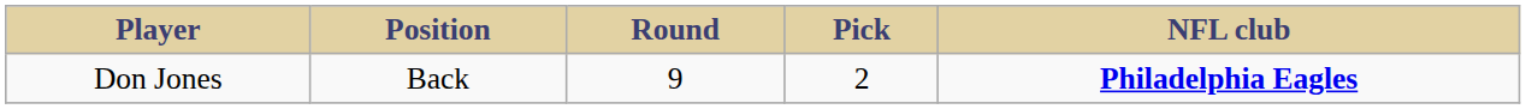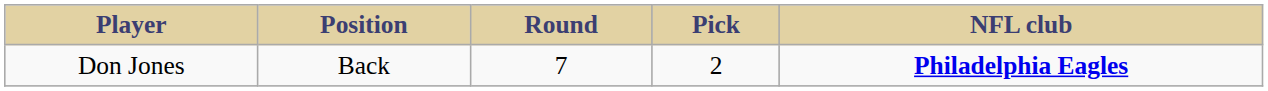 <table class="wikitable" style="width:50%;">
 <tr style="text-align:center; background:#e2d2a3; color:#3b3e72;">
 <td><strong>Player</strong></td>
 <td><strong>Position</strong></td>
 <td><strong>Round</strong></td>
 <td><strong>Pick</strong></td>
 <td><strong>NFL club</strong></td>
 </tr>
 <tr style="text-align:center;" bgcolor="">
 <td>Don Jones</td>
 <td>Back</td>
-<td>9</td>
+<td>7</td>
 <td>2</td>
 <td><strong><a href='#'>Philadelphia Eagles</a></strong></td>
 </tr>
 </table>
